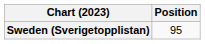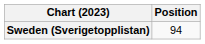 <table class="wikitable plainrowheaders" style="text-align:center">
 <tr>
 <th scope="col">Chart (2023)</th>
 <th scope="col">Position</th>
 </tr>
 <tr>
 <th scope="row">Sweden (Sverigetopplistan)</th>
-<td>95</td>
+<td>94</td>
 </tr>
 </table>
